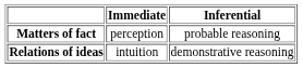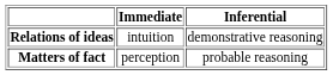 <table style="float: right;" border="1">
 <tr>
 <th></th>
 <th>Immediate</th>
 <th>Inferential</th>
 </tr>
 <tr>
+<th>Relations of ideas</th>
+<td align="center">intuition</td>
+<td align="center">demonstrative reasoning</td>
+</tr>
+<tr>
 <th>Matters of fact</th>
 <td align="center">perception</td>
 <td align="center">probable reasoning</td>
 </tr>
-<tr>
-<th>Relations of ideas</th>
-<td align="center">intuition</td>
-<td align="center">demonstrative reasoning</td>
-</tr>
 </table>
